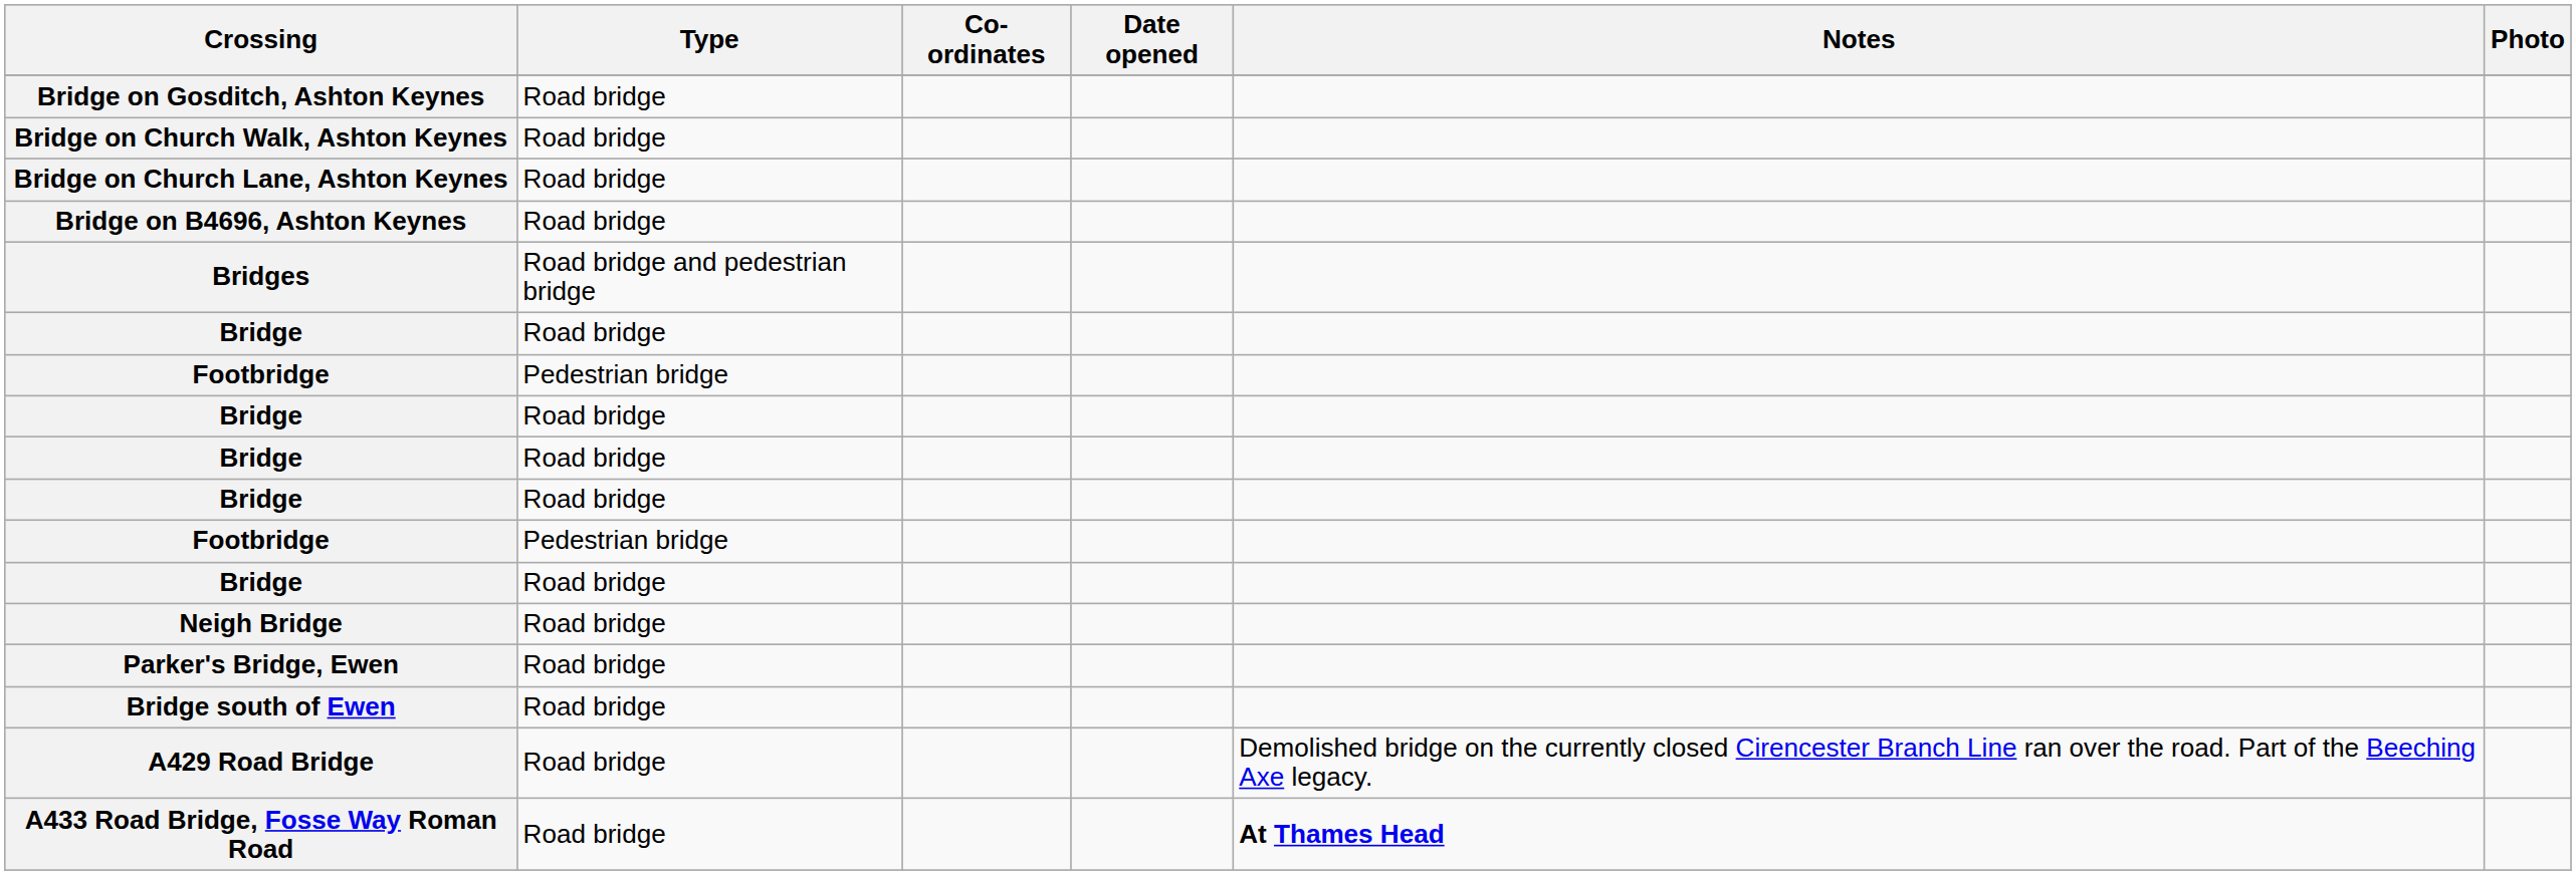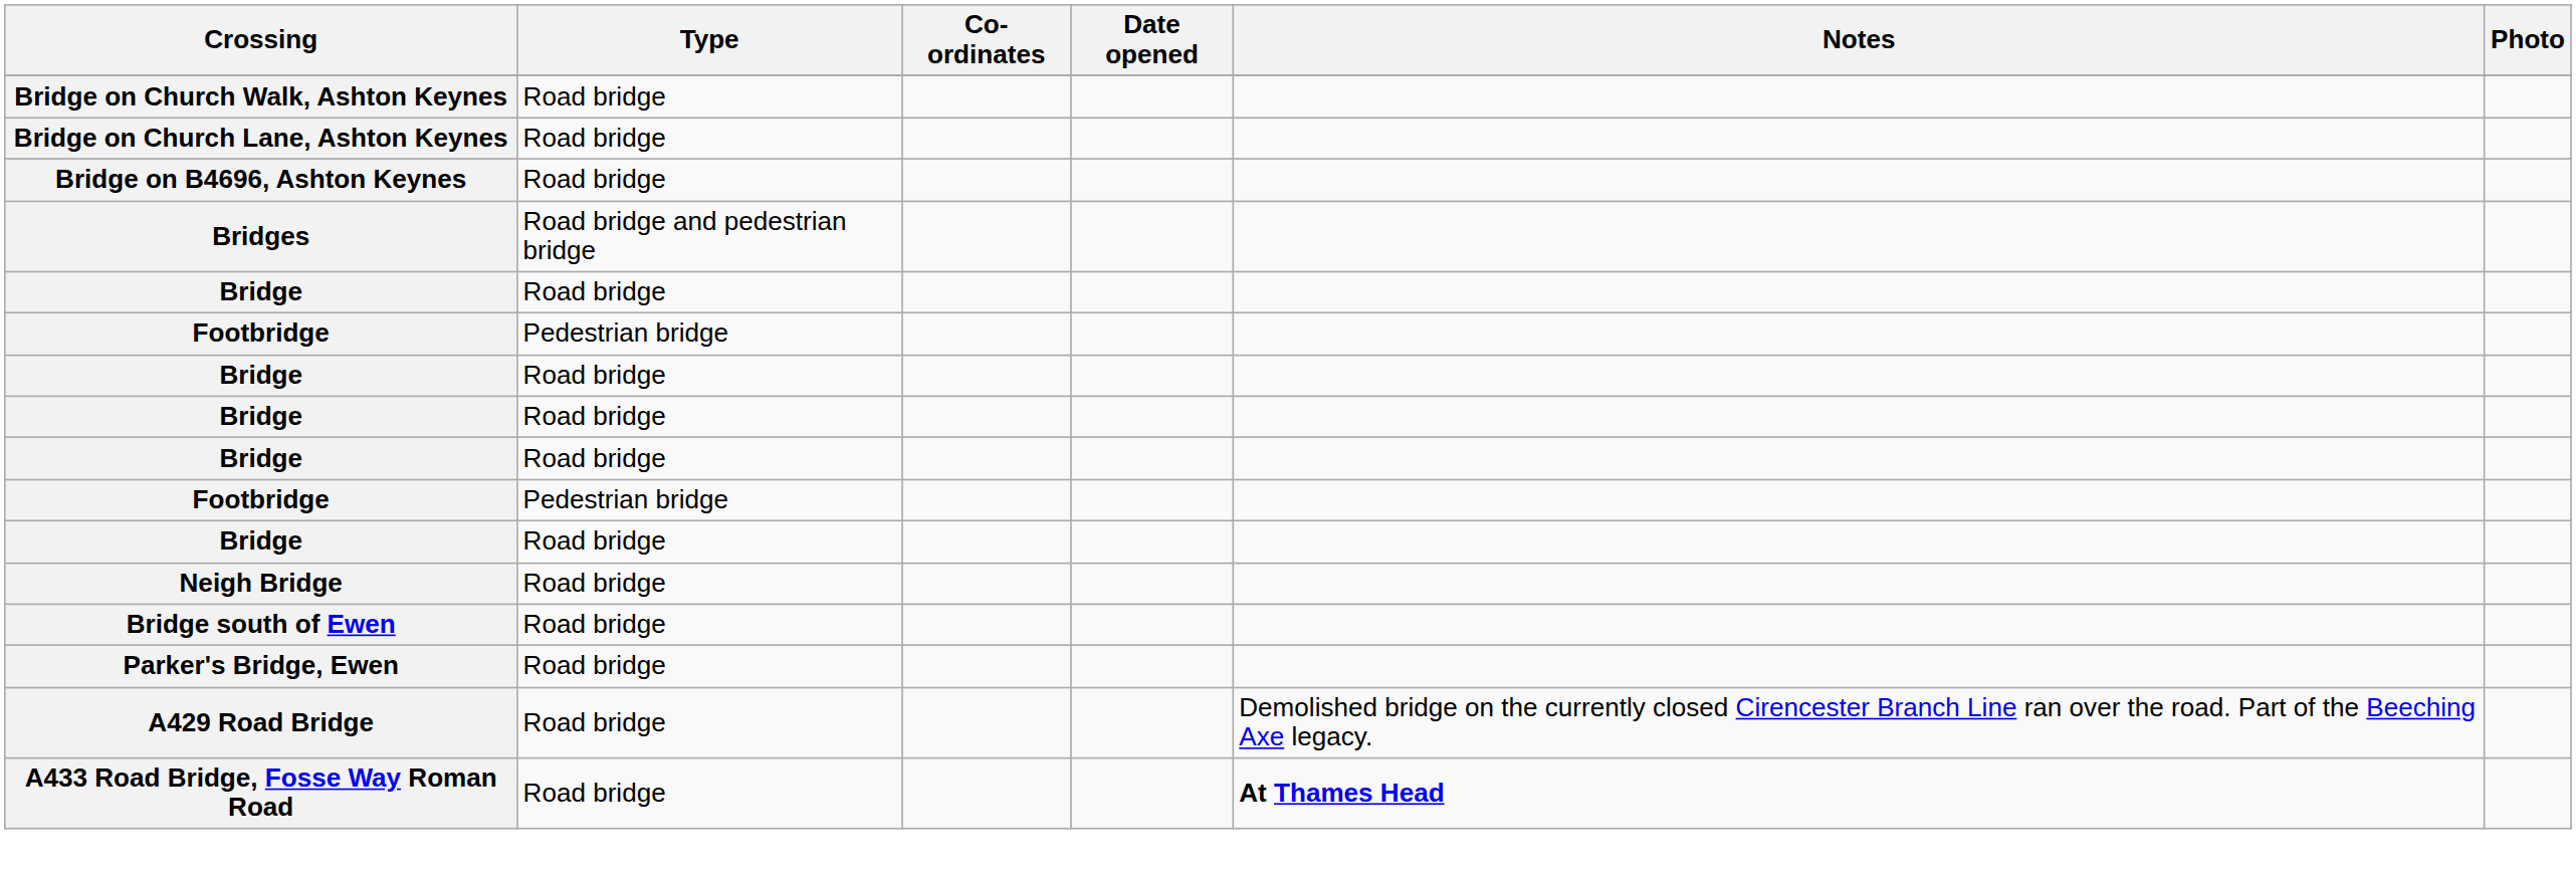 <table class="wikitable plainrowheaders sortable">
 <tr>
 <th scope="col">Crossing</th>
 <th scope="col">Type</th>
 <th scope="col">Co-ordinates</th>
 <th scope="col">Date opened</th>
 <th scope="col">Notes</th>
 <th scope="col">Photo</th>
 </tr>
 <tr>
-</tr>
-<tr>
-<th scope="row">Bridge on Gosditch, Ashton Keynes</th>
-<td>Road bridge</td>
-<td><small></small></td>
-<td></td>
-<td></td>
-<td></td>
 </tr>
 <tr>
 <th scope="row">Bridge on Church Walk, Ashton Keynes</th>
 <td>Road bridge</td>
 <td><small></small></td>
 <td></td>
 <td></td>
 <td></td>
 </tr>
 <tr>
 <th scope="row">Bridge on Church Lane, Ashton Keynes</th>
 <td>Road bridge</td>
 <td><small></small></td>
 <td></td>
 <td></td>
 <td></td>
 </tr>
 <tr>
 <th scope="row">Bridge on B4696, Ashton Keynes</th>
 <td>Road bridge</td>
 <td><small></small></td>
 <td></td>
 <td></td>
 <td></td>
 </tr>
 <tr>
 <th scope="row">Bridges</th>
 <td>Road bridge and pedestrian bridge</td>
 <td><small></small></td>
 <td></td>
 <td></td>
 <td></td>
 </tr>
 <tr>
 <th scope="row">Bridge</th>
 <td>Road bridge</td>
 <td><small></small></td>
 <td></td>
 <td></td>
 <td></td>
 </tr>
 <tr>
 <th scope="row">Footbridge</th>
 <td>Pedestrian bridge</td>
 <td><small></small></td>
 <td></td>
 <td></td>
 <td></td>
 </tr>
 <tr>
 <th scope="row">Bridge</th>
 <td>Road bridge</td>
 <td><small></small></td>
 <td></td>
 <td></td>
 <td></td>
 </tr>
 <tr>
 <th scope="row">Bridge</th>
 <td>Road bridge</td>
 <td><small></small></td>
 <td></td>
 <td></td>
 <td></td>
 </tr>
 <tr>
 <th scope="row">Bridge</th>
 <td>Road bridge</td>
 <td><small></small></td>
 <td></td>
 <td></td>
 <td></td>
 </tr>
 <tr>
 <th scope="row">Footbridge</th>
 <td>Pedestrian bridge</td>
 <td><small></small></td>
 <td></td>
 <td></td>
 <td></td>
 </tr>
 <tr>
 <th scope="row">Bridge</th>
 <td>Road bridge</td>
 <td><small></small></td>
 <td></td>
 <td></td>
 <td></td>
 </tr>
 <tr>
 <th scope="row">Neigh Bridge</th>
 <td>Road bridge</td>
 <td><small></small></td>
 <td></td>
 <td></td>
 <td></td>
 </tr>
 <tr>
-<th scope="row">Parker's Bridge, Ewen</th>
+<th scope="row">Bridge south of <a href='#'>Ewen</a></th>
 <td>Road bridge</td>
 <td><small></small></td>
 <td></td>
 <td></td>
 <td></td>
 </tr>
 <tr>
-<th scope="row">Bridge south of <a href='#'>Ewen</a></th>
+<th scope="row">Parker's Bridge, Ewen</th>
 <td>Road bridge</td>
 <td><small></small></td>
 <td></td>
 <td></td>
 <td></td>
 </tr>
 <tr>
 <th scope="row">A429 Road Bridge</th>
 <td>Road bridge</td>
 <td><small></small></td>
 <td></td>
 <td>Demolished bridge on the currently closed <a href='#'>Cirencester Branch Line</a> ran over the road.  Part of the <a href='#'>Beeching Axe</a> legacy.</td>
 <td></td>
 </tr>
 <tr>
 <th scope="row">A433 Road Bridge, <a href='#'>Fosse Way</a> Roman Road</th>
 <td>Road bridge</td>
 <td><small></small></td>
 <td></td>
 <td><strong>At <a href='#'>Thames Head</a></strong></td>
 <td></td>
 </tr>
 </table>
